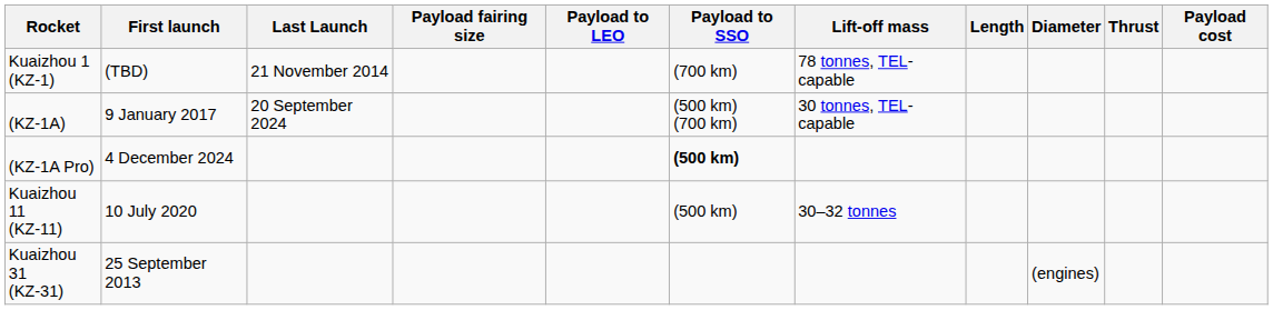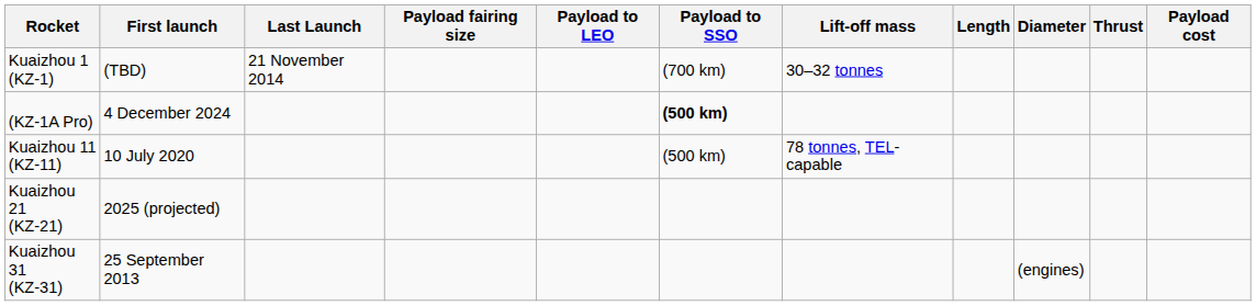 <table class="wikitable">
 <tr>
 <th>Rocket</th>
 <th>First launch</th>
 <th>Last Launch</th>
 <th>Payload fairing size</th>
 <th>Payload to <a href='#'>LEO</a></th>
 <th>Payload to <a href='#'>SSO</a></th>
 <th>Lift-off mass</th>
 <th>Length</th>
 <th>Diameter</th>
 <th>Thrust</th>
 <th>Payload cost</th>
 </tr>
 <tr>
 <td>Kuaizhou 1<br>(KZ-1)</td>
 <td>(TBD)</td>
 <td>21 November 2014</td>
 <td></td>
 <td></td>
 <td> (700 km)</td>
-<td>78 <a href='#'>tonnes</a>, <a href='#'>TEL</a>-capable</td>
-<td></td>
-<td></td>
-<td></td>
-<td></td>
-</tr>
-<tr>
-<td><br>(KZ-1A)</td>
-<td>9 January 2017</td>
-<td>20 September 2024</td>
-<td></td>
-<td></td>
-<td> (500 km)<br> (700 km)</td>
-<td>30 <a href='#'>tonnes</a>, <a href='#'>TEL</a>-capable</td>
+<td>30–32 <a href='#'>tonnes</a></td>
 <td></td>
 <td></td>
 <td></td>
 <td></td>
 </tr>
 <tr>
 <td><br>(KZ-1A Pro)</td>
 <td>4 December 2024</td>
 <td></td>
 <td></td>
 <td></td>
 <td><strong> (500 km) </strong></td>
 <td></td>
 <td></td>
 <td></td>
 <td></td>
 <td></td>
 </tr>
 <tr>
 <td>Kuaizhou 11<br>(KZ-11)</td>
 <td>10 July 2020</td>
 <td></td>
 <td></td>
 <td></td>
 <td> (500 km)</td>
-<td>30–32 <a href='#'>tonnes</a></td>
+<td>78 <a href='#'>tonnes</a>, <a href='#'>TEL</a>-capable</td>
+<td></td>
+<td></td>
+<td></td>
+<td></td>
+</tr>
+<tr>
+<td>Kuaizhou 21<br>(KZ-21)</td>
+<td>2025 (projected)</td>
+<td></td>
+<td></td>
+<td></td>
+<td></td>
+<td></td>
 <td></td>
 <td></td>
 <td></td>
 <td></td>
 </tr>
 <tr>
 <td>Kuaizhou 31<br>(KZ-31)</td>
 <td>25 September 2013</td>
 <td></td>
 <td></td>
 <td></td>
 <td></td>
 <td></td>
 <td></td>
 <td> (engines)</td>
 <td></td>
 <td></td>
 </tr>
 </table>
